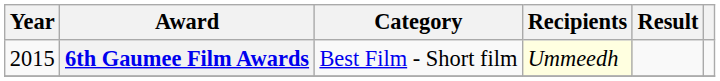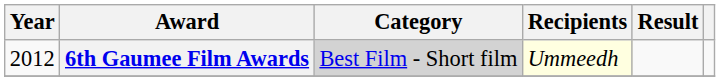 <table class="wikitable plainrowheaders sortable">
 <tr>
 <th scope="col">Year</th>
 <th scope="col">Award</th>
 <th scope="col">Category</th>
 <th scope="col">Recipients</th>
 <th scope="col">Result</th>
 <th scope="col" class="unsortable"></th>
 </tr>
 <tr>
-<td>2015</td>
+<td>2012</td>
 <th scope="row"><a href='#'>6th Gaumee Film Awards</a></th>
-<td><a href='#'>Best Film</a> - Short film</td>
+<td style="background: lightgrey;"><a href='#'>Best Film</a> - Short film</td>
 <td style="background: lightyellow;"><em>Ummeedh</em></td>
 <td></td>
 <td style="text-align:center;"></td>
 </tr>
 <tr>
 </tr>
 </table>
